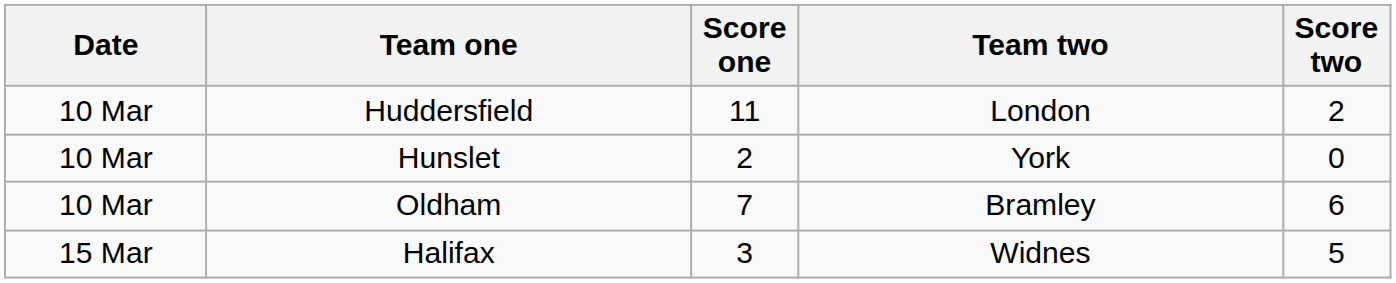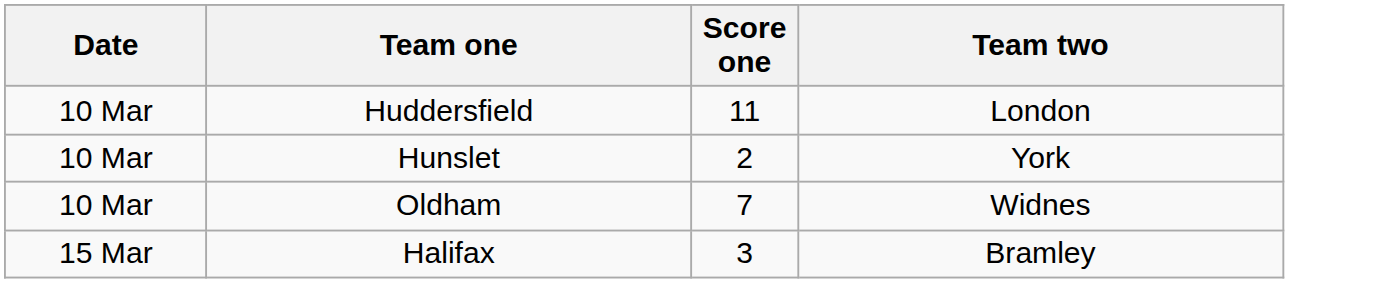 <table class="wikitable" style="text-align: center">
 <tr>
 <th width=100>Date</th>
 <th width=250>Team one</th>
 <th width=50>Score one</th>
 <th width=250>Team two</th>
-<th width=50>Score two</th>
 </tr>
 <tr>
 <td>10 Mar</td>
 <td>Huddersfield</td>
 <td>11</td>
 <td>London</td>
-<td>2</td>
 </tr>
 <tr>
 <td>10 Mar</td>
 <td>Hunslet</td>
 <td>2</td>
 <td>York</td>
-<td>0</td>
 </tr>
 <tr>
 <td>10 Mar</td>
 <td>Oldham</td>
 <td>7</td>
-<td>Bramley</td>
-<td>6</td>
+<td>Widnes</td>
 </tr>
 <tr>
 <td>15 Mar</td>
 <td>Halifax</td>
 <td>3</td>
-<td>Widnes</td>
-<td>5</td>
+<td>Bramley</td>
 </tr>
 </table>
